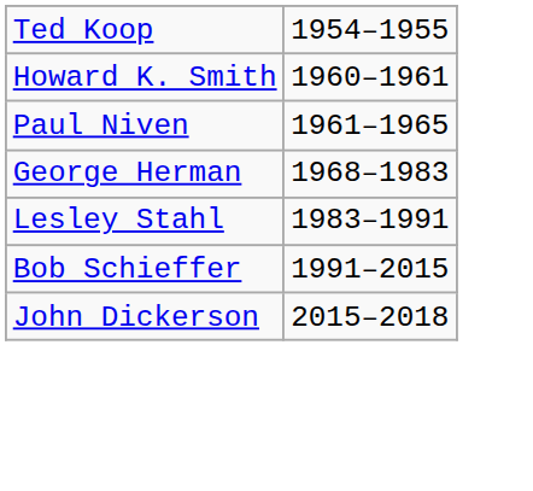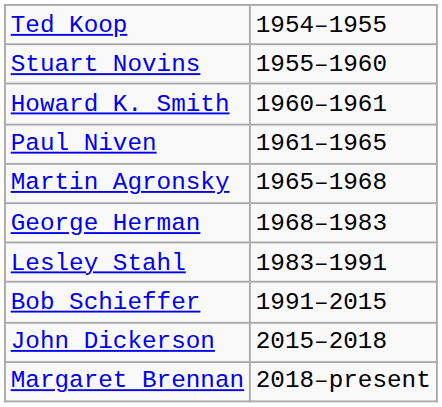 <table class="wikitable">
 <tr ion>
 <td><a href='#'>Ted Koop</a></td>
 <td>1954–1955</td>
+</tr>
+<tr>
+<td><a href='#'>Stuart Novins</a></td>
+<td>1955–1960</td>
 </tr>
 <tr>
 <td><a href='#'>Howard K. Smith</a></td>
 <td>1960–1961</td>
 </tr>
 <tr>
 <td><a href='#'>Paul Niven</a></td>
 <td>1961–1965</td>
+</tr>
+<tr>
+<td><a href='#'>Martin Agronsky</a></td>
+<td>1965–1968</td>
 </tr>
 <tr>
 <td><a href='#'>George Herman</a></td>
 <td>1968–1983</td>
 </tr>
 <tr>
 <td><a href='#'>Lesley Stahl</a></td>
 <td>1983–1991</td>
 </tr>
 <tr>
 <td><a href='#'>Bob Schieffer</a></td>
 <td>1991–2015</td>
 </tr>
 <tr>
 <td><a href='#'>John Dickerson</a></td>
 <td>2015–2018</td>
 </tr>
+<tr>
+<td><a href='#'>Margaret Brennan</a></td>
+<td>2018–present</td>
+</tr>
 </table>
